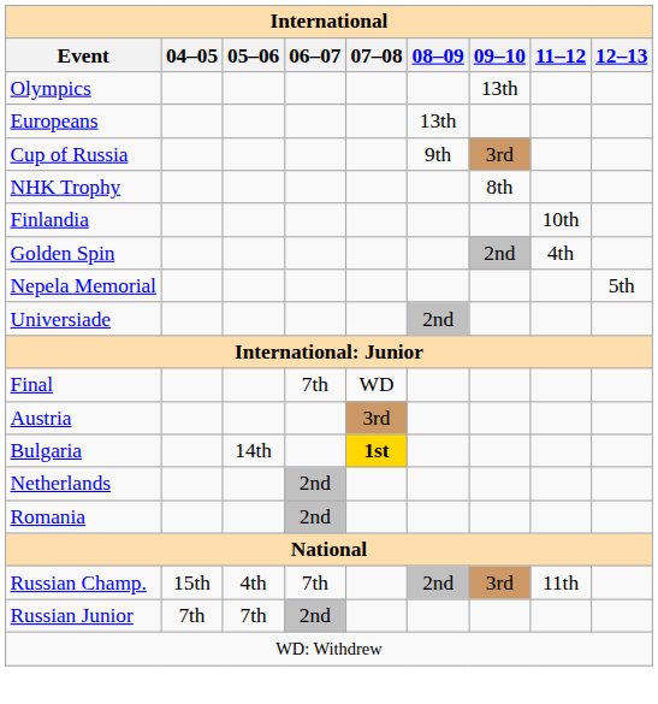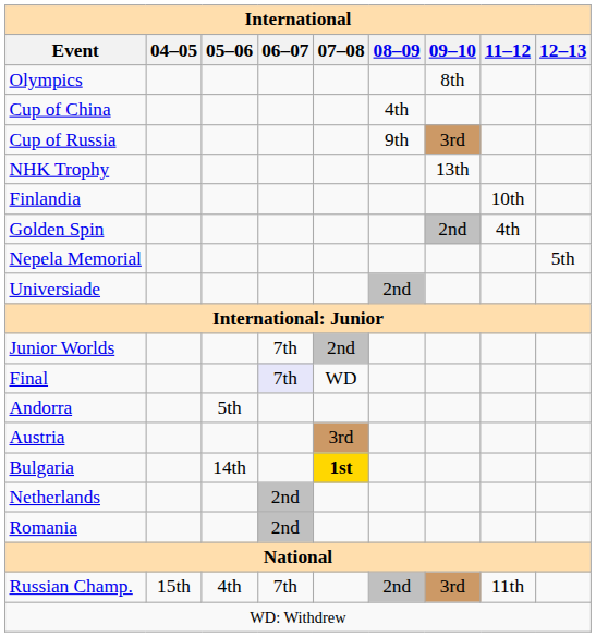 <table class="wikitable" style="text-align:center">
 <tr>
 <th colspan="9" style="background-color: #ffdead; " align="center">International</th>
 </tr>
 <tr>
 <th>Event</th>
 <th>04–05</th>
 <th>05–06</th>
 <th>06–07</th>
 <th>07–08</th>
 <th><a href='#'>08–09</a></th>
 <th><a href='#'>09–10</a></th>
 <th><a href='#'>11–12</a></th>
 <th><a href='#'>12–13</a></th>
 </tr>
 <tr>
 <td align=left><a href='#'>Olympics</a></td>
 <td></td>
 <td></td>
 <td></td>
 <td></td>
 <td></td>
-<td>13th</td>
+<td>8th</td>
 <td></td>
 <td></td>
 </tr>
 <tr>
-<td align="left"><a href='#'>Europeans</a></td>
+<td align="left"> <a href='#'>Cup of China</a></td>
 <td></td>
 <td></td>
 <td></td>
 <td></td>
-<td>13th</td>
+<td>4th</td>
 <td></td>
 <td></td>
 <td></td>
 </tr>
 <tr>
 <td align="left"> <a href='#'>Cup of Russia</a></td>
 <td></td>
 <td></td>
 <td></td>
 <td></td>
 <td>9th</td>
 <td bgcolor="cc9966">3rd</td>
 <td></td>
 <td></td>
 </tr>
 <tr>
 <td align="left"> <a href='#'>NHK Trophy</a></td>
 <td></td>
 <td></td>
 <td></td>
 <td></td>
 <td></td>
-<td>8th</td>
+<td>13th</td>
 <td></td>
 <td></td>
 </tr>
 <tr>
 <td align="left"><a href='#'>Finlandia</a></td>
 <td></td>
 <td></td>
 <td></td>
 <td></td>
 <td></td>
 <td></td>
 <td>10th</td>
 <td></td>
 </tr>
 <tr>
 <td align="left"><a href='#'>Golden Spin</a></td>
 <td></td>
 <td></td>
 <td></td>
 <td></td>
 <td></td>
 <td bgcolor="silver">2nd</td>
 <td>4th</td>
 <td></td>
 </tr>
 <tr>
 <td align="left"><a href='#'>Nepela Memorial</a></td>
 <td></td>
 <td></td>
 <td></td>
 <td></td>
 <td></td>
 <td></td>
 <td></td>
 <td>5th</td>
 </tr>
 <tr>
 <td align="left"><a href='#'>Universiade</a></td>
 <td></td>
 <td></td>
 <td></td>
 <td></td>
 <td bgcolor="silver">2nd</td>
 <td></td>
 <td></td>
 <td></td>
 </tr>
 <tr>
 <th colspan="9" style="background-color: #ffdead; " align="center">International: Junior</th>
 </tr>
 <tr>
+<td align="left"><a href='#'>Junior Worlds</a></td>
+<td></td>
+<td></td>
+<td>7th</td>
+<td bgcolor="silver">2nd</td>
+<td></td>
+<td></td>
+<td></td>
+<td></td>
+</tr>
+<tr>
 <td align="left"> <a href='#'>Final</a></td>
 <td></td>
 <td></td>
-<td>7th</td>
+<td style="background: lavender;">7th</td>
 <td>WD</td>
+<td></td>
+<td></td>
+<td></td>
+<td></td>
+</tr>
+<tr>
+<td align="left"> <a href='#'>Andorra</a></td>
+<td></td>
+<td>5th</td>
+<td></td>
+<td></td>
 <td></td>
 <td></td>
 <td></td>
 <td></td>
 </tr>
 <tr>
 <td align="left"> <a href='#'>Austria</a></td>
 <td></td>
 <td></td>
 <td></td>
 <td bgcolor="cc9966">3rd</td>
 <td></td>
 <td></td>
 <td></td>
 <td></td>
 </tr>
 <tr>
 <td align="left"> <a href='#'>Bulgaria</a></td>
 <td></td>
 <td>14th</td>
 <td></td>
 <td bgcolor="gold"><strong>1st</strong></td>
 <td></td>
 <td></td>
 <td></td>
 <td></td>
 </tr>
 <tr>
 <td align="left"> <a href='#'>Netherlands</a></td>
 <td></td>
 <td></td>
 <td bgcolor="silver">2nd</td>
 <td></td>
 <td></td>
 <td></td>
 <td></td>
 <td></td>
 </tr>
 <tr>
 <td align="left"> <a href='#'>Romania</a></td>
 <td></td>
 <td></td>
 <td bgcolor="silver">2nd</td>
 <td></td>
 <td></td>
 <td></td>
 <td></td>
 <td></td>
 </tr>
 <tr>
 <th colspan="9" style="background-color: #ffdead; " align="center">National</th>
 </tr>
 <tr>
 <td align="left"><a href='#'>Russian Champ.</a></td>
 <td>15th</td>
 <td>4th</td>
 <td>7th</td>
 <td></td>
 <td bgcolor="silver">2nd</td>
 <td bgcolor="cc9966">3rd</td>
 <td>11th</td>
 <td></td>
 </tr>
 <tr>
-<td align="left"><a href='#'>Russian Junior</a></td>
-<td>7th</td>
-<td>7th</td>
-<td bgcolor="silver">2nd</td>
-<td></td>
-<td></td>
-<td></td>
-<td></td>
-<td></td>
-</tr>
-<tr>
 <td colspan="9" align="center"><small> WD: Withdrew </small></td>
 </tr>
 </table>
